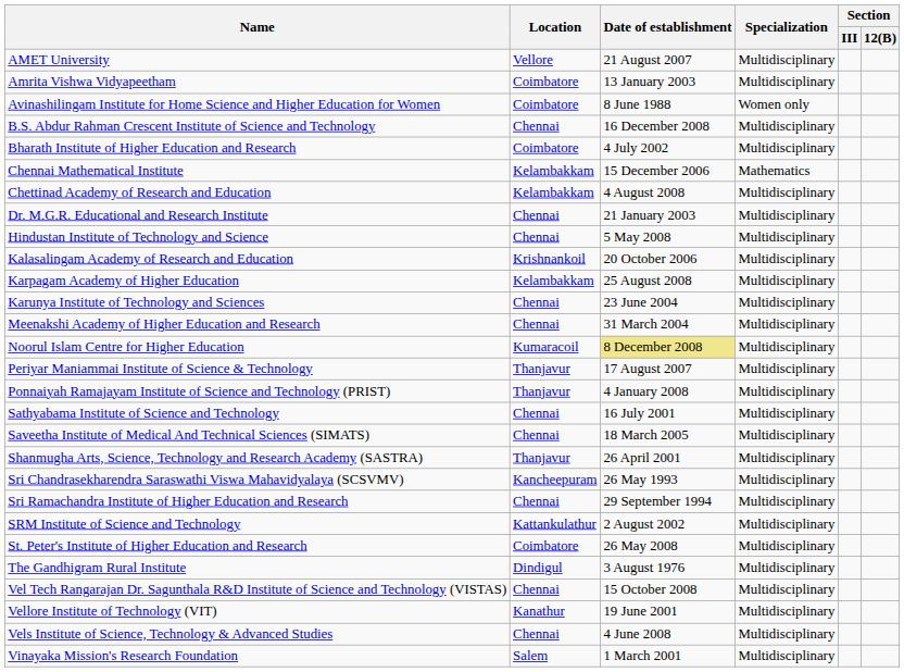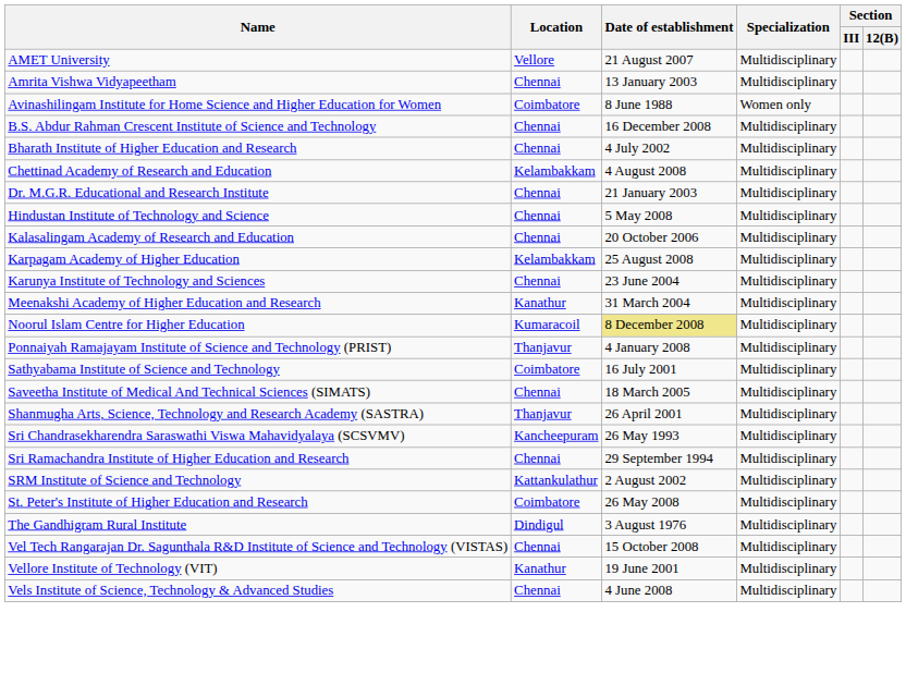 <table class="wikitable sortable">
 <tr>
 <th rowspan=2>Name</th>
 <th rowspan=2>Location</th>
 <th rowspan=2>Date of establishment</th>
 <th rowspan=2>Specialization</th>
 <th colspan=2>Section</th>
 </tr>
 <tr>
 <th>III</th>
 <th>12(B)</th>
 </tr>
 <tr>
 <td><a href='#'>AMET University</a></td>
 <td><a href='#'>Vellore</a></td>
 <td>21 August 2007</td>
 <td>Multidisciplinary</td>
 <td></td>
 <td></td>
 </tr>
 <tr>
 <td><a href='#'>Amrita Vishwa Vidyapeetham</a></td>
-<td><a href='#'>Coimbatore</a></td>
+<td><a href='#'>Chennai</a></td>
 <td>13 January 2003</td>
 <td>Multidisciplinary</td>
 <td></td>
 <td></td>
 </tr>
 <tr>
 <td><a href='#'>Avinashilingam Institute for Home Science and Higher Education for Women</a></td>
 <td><a href='#'>Coimbatore</a></td>
 <td>8 June 1988</td>
 <td>Women only</td>
 <td></td>
 <td></td>
 </tr>
 <tr>
 <td><a href='#'>B.S. Abdur Rahman Crescent Institute of Science and Technology</a></td>
 <td><a href='#'>Chennai</a></td>
 <td>16 December 2008</td>
 <td>Multidisciplinary</td>
 <td></td>
 <td></td>
 </tr>
 <tr>
 <td><a href='#'>Bharath Institute of Higher Education and Research</a></td>
-<td><a href='#'>Coimbatore</a></td>
+<td><a href='#'>Chennai</a></td>
 <td>4 July 2002</td>
 <td>Multidisciplinary</td>
-<td></td>
-<td></td>
-</tr>
-<tr>
-<td><a href='#'>Chennai Mathematical Institute</a></td>
-<td><a href='#'>Kelambakkam</a></td>
-<td>15 December 2006</td>
-<td>Mathematics</td>
 <td></td>
 <td></td>
 </tr>
 <tr>
 <td><a href='#'>Chettinad Academy of Research and Education</a></td>
 <td><a href='#'>Kelambakkam</a></td>
 <td>4 August 2008</td>
 <td>Multidisciplinary</td>
 <td></td>
 <td></td>
 </tr>
 <tr>
 <td><a href='#'>Dr. M.G.R. Educational and Research Institute</a></td>
 <td><a href='#'>Chennai</a></td>
 <td>21 January 2003</td>
 <td>Multidisciplinary</td>
 <td></td>
 <td></td>
 </tr>
 <tr>
 <td><a href='#'>Hindustan Institute of Technology and Science</a></td>
 <td><a href='#'>Chennai</a></td>
 <td>5 May 2008</td>
 <td>Multidisciplinary</td>
 <td></td>
 <td></td>
 </tr>
 <tr>
 <td><a href='#'>Kalasalingam Academy of Research and Education</a></td>
-<td><a href='#'>Krishnankoil</a></td>
+<td><a href='#'>Chennai</a></td>
 <td>20 October 2006</td>
 <td>Multidisciplinary</td>
 <td></td>
 <td></td>
 </tr>
 <tr>
 <td><a href='#'>Karpagam Academy of Higher Education</a></td>
 <td><a href='#'>Kelambakkam</a></td>
 <td>25 August 2008</td>
 <td>Multidisciplinary</td>
 <td></td>
 <td></td>
 </tr>
 <tr>
 <td><a href='#'>Karunya Institute of Technology and Sciences</a></td>
 <td><a href='#'>Chennai</a></td>
 <td>23 June 2004</td>
 <td>Multidisciplinary</td>
 <td></td>
 <td></td>
 </tr>
 <tr>
 <td><a href='#'>Meenakshi Academy of Higher Education and Research</a></td>
-<td><a href='#'>Chennai</a></td>
+<td><a href='#'>Kanathur</a></td>
 <td>31 March 2004</td>
 <td>Multidisciplinary</td>
 <td></td>
 <td></td>
 </tr>
 <tr>
 <td><a href='#'>Noorul Islam Centre for Higher Education</a></td>
 <td><a href='#'>Kumaracoil</a></td>
 <td style="background: khaki;">8 December 2008</td>
 <td>Multidisciplinary</td>
 <td></td>
 <td></td>
 </tr>
 <tr>
-<td><a href='#'>Periyar Maniammai Institute of Science & Technology</a></td>
-<td><a href='#'>Thanjavur</a></td>
-<td>17 August 2007</td>
-<td>Multidisciplinary</td>
-<td></td>
-<td></td>
-</tr>
-<tr>
 <td><a href='#'>Ponnaiyah Ramajayam Institute of Science and Technology</a> (PRIST)</td>
 <td><a href='#'>Thanjavur</a></td>
 <td>4 January 2008</td>
 <td>Multidisciplinary</td>
 <td></td>
 <td></td>
 </tr>
 <tr>
 <td><a href='#'>Sathyabama Institute of Science and Technology</a></td>
-<td><a href='#'>Chennai</a></td>
+<td><a href='#'>Coimbatore</a></td>
 <td>16 July 2001</td>
 <td>Multidisciplinary</td>
 <td></td>
 <td></td>
 </tr>
 <tr>
 <td><a href='#'>Saveetha Institute of Medical And Technical Sciences</a> (SIMATS)</td>
 <td><a href='#'>Chennai</a></td>
 <td>18 March 2005</td>
 <td>Multidisciplinary</td>
 <td></td>
 <td></td>
 </tr>
 <tr>
 <td><a href='#'>Shanmugha Arts, Science, Technology and Research Academy</a> (SASTRA)</td>
 <td><a href='#'>Thanjavur</a></td>
 <td>26 April 2001</td>
 <td>Multidisciplinary</td>
 <td></td>
 <td></td>
 </tr>
 <tr>
 <td><a href='#'>Sri Chandrasekharendra Saraswathi Viswa Mahavidyalaya</a> (SCSVMV)</td>
 <td><a href='#'>Kancheepuram</a></td>
 <td>26 May 1993</td>
 <td>Multidisciplinary</td>
 <td></td>
 <td></td>
 </tr>
 <tr>
 <td><a href='#'>Sri Ramachandra Institute of Higher Education and Research</a></td>
 <td><a href='#'>Chennai</a></td>
 <td>29 September 1994</td>
 <td>Multidisciplinary</td>
 <td></td>
 <td></td>
 </tr>
 <tr>
 <td><a href='#'>SRM Institute of Science and Technology</a></td>
 <td><a href='#'>Kattankulathur</a></td>
 <td>2 August 2002</td>
 <td>Multidisciplinary</td>
 <td></td>
 <td></td>
 </tr>
 <tr>
 <td><a href='#'>St. Peter's Institute of Higher Education and Research</a></td>
 <td><a href='#'>Coimbatore</a></td>
 <td>26 May 2008</td>
 <td>Multidisciplinary</td>
 <td></td>
 <td></td>
 </tr>
 <tr>
 <td><a href='#'>The Gandhigram Rural Institute</a></td>
 <td><a href='#'>Dindigul</a></td>
 <td>3 August 1976</td>
 <td>Multidisciplinary</td>
 <td></td>
 <td></td>
 </tr>
 <tr>
 <td><a href='#'>Vel Tech Rangarajan Dr. Sagunthala R&D Institute of Science and Technology</a> (VISTAS)</td>
 <td><a href='#'>Chennai</a></td>
 <td>15 October 2008</td>
 <td>Multidisciplinary</td>
 <td></td>
 <td></td>
 </tr>
 <tr>
 <td><a href='#'>Vellore Institute of Technology</a> (VIT)</td>
 <td><a href='#'>Kanathur</a></td>
 <td>19 June 2001</td>
 <td>Multidisciplinary</td>
 <td></td>
 <td></td>
 </tr>
 <tr>
 <td><a href='#'>Vels Institute of Science, Technology & Advanced Studies</a></td>
 <td><a href='#'>Chennai</a></td>
 <td>4 June 2008</td>
 <td>Multidisciplinary</td>
 <td></td>
 <td></td>
 </tr>
-<tr>
-<td><a href='#'>Vinayaka Mission's Research Foundation</a></td>
-<td><a href='#'>Salem</a></td>
-<td>1 March 2001</td>
-<td>Multidisciplinary</td>
-<td></td>
-<td></td>
-</tr>
 </table>
